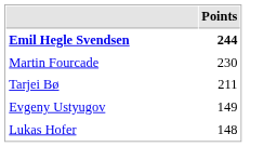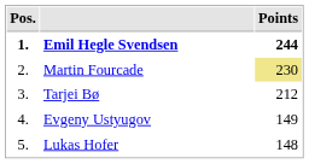 <table cellspacing="1" cellpadding="3" style="border:1px solid #AAAAAA;font-size:90%">
 <tr bgcolor="#E4E4E4">
+<th style="border-bottom:1px solid #AAAAAA" width=10>Pos.</th>
 <th style="border-bottom:1px solid #AAAAAA" width=200></th>
 <th style="border-bottom:1px solid #AAAAAA" width=20>Points</th>
 </tr>
 <tr>
+<td align="center"><strong>1.</strong></td>
 <td> <strong><a href='#'>Emil Hegle Svendsen</a></strong></td>
 <td align="right"><strong>244</strong></td>
 </tr>
 <tr>
+<td align="center">2.</td>
 <td> <a href='#'>Martin Fourcade</a></td>
-<td align="right">230</td>
+<td align="right" style="background: khaki;">230</td>
 </tr>
 <tr>
+<td align="center">3.</td>
 <td> <a href='#'>Tarjei Bø</a></td>
-<td align="right">211</td>
+<td align="right">212</td>
 </tr>
 <tr>
+<td align="center">4.</td>
 <td> <a href='#'>Evgeny Ustyugov</a></td>
 <td align="right">149</td>
 </tr>
 <tr>
+<td align="center">5.</td>
 <td> <a href='#'>Lukas Hofer</a></td>
 <td align="right">148</td>
 </tr>
 </table>
